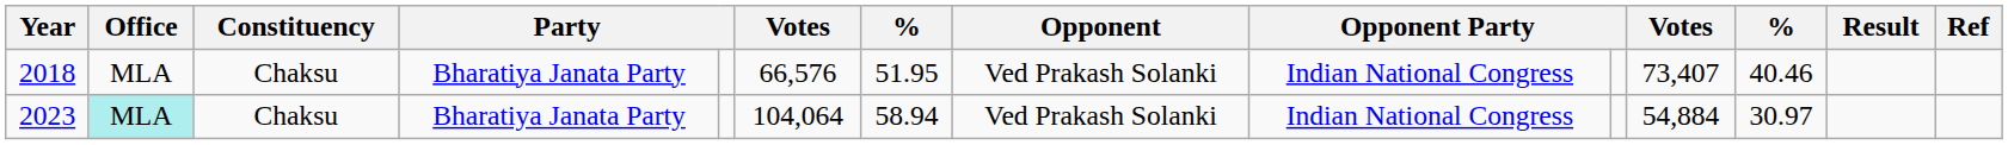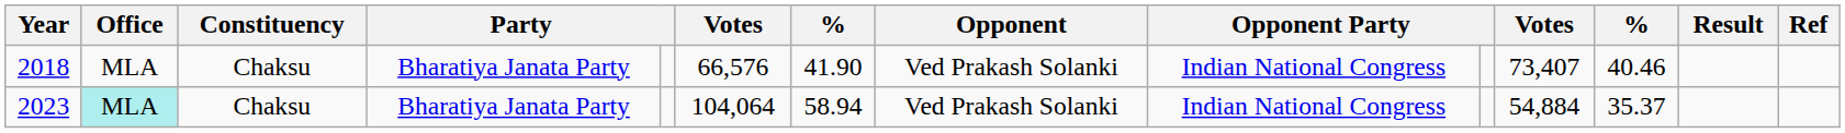 <table class="wikitable" style="width:90%; text-align: center;">
 <tr>
 <th>Year</th>
 <th>Office</th>
 <th>Constituency</th>
 <th colspan=2>Party</th>
 <th>Votes</th>
 <th>%</th>
 <th>Opponent</th>
 <th colspan=2>Opponent Party</th>
 <th>Votes</th>
 <th>%</th>
 <th>Result</th>
 <th>Ref</th>
 </tr>
 <tr>
 <td><a href='#'>2018</a></td>
 <td>MLA</td>
 <td>Chaksu</td>
 <td><a href='#'>Bharatiya Janata Party</a></td>
 <td></td>
 <td>66,576</td>
-<td>51.95</td>
+<td>41.90</td>
 <td>Ved Prakash Solanki</td>
 <td><a href='#'>Indian National Congress</a></td>
 <td></td>
 <td>73,407</td>
 <td>40.46</td>
 <td></td>
 <td></td>
 </tr>
 <tr>
 <td><a href='#'>2023</a></td>
 <td style="background: paleturquoise;">MLA</td>
 <td>Chaksu</td>
 <td><a href='#'>Bharatiya Janata Party</a></td>
 <td></td>
 <td>104,064</td>
 <td>58.94</td>
 <td>Ved Prakash Solanki</td>
 <td><a href='#'>Indian National Congress</a></td>
 <td></td>
 <td>54,884</td>
-<td>30.97</td>
+<td>35.37</td>
 <td></td>
 <td></td>
 </tr>
 </table>
